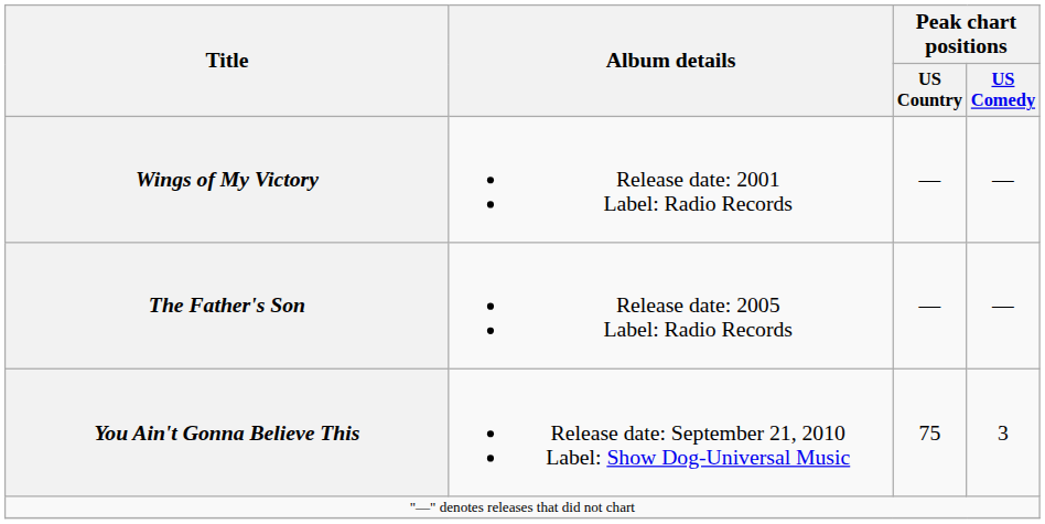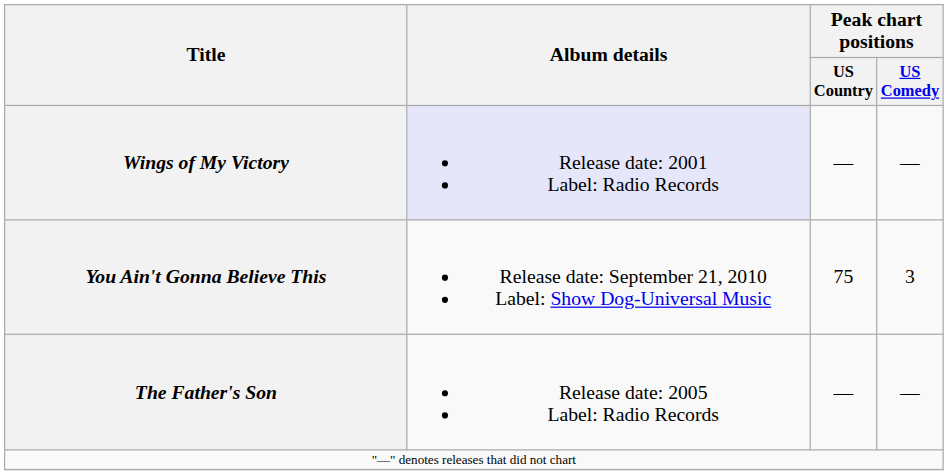 <table class="wikitable plainrowheaders" style="text-align:center;">
 <tr>
 <th rowspan="2" style="width:20em;">Title</th>
 <th rowspan="2" style="width:20em;">Album details</th>
 <th colspan="2">Peak chart<br>positions</th>
 </tr>
 <tr style="font-size:smaller;">
 <th width="45">US Country<br></th>
 <th width="45"><a href='#'>US Comedy</a><br></th>
 </tr>
 <tr>
 <th scope="row"><em>Wings of My Victory</em></th>
-<td><br><ul><li>Release date: 2001</li><li>Label: Radio Records</li></ul></td>
-<td>—</td>
-<td>—</td>
-</tr>
-<tr>
-<th scope="row"><em>The Father's Son</em></th>
-<td><br><ul><li>Release date: 2005</li><li>Label: Radio Records</li></ul></td>
+<td style="background: lavender;"><br><ul><li>Release date: 2001</li><li>Label: Radio Records</li></ul></td>
 <td>—</td>
 <td>—</td>
 </tr>
 <tr>
 <th scope="row"><em>You Ain't Gonna Believe This</em></th>
 <td><br><ul><li>Release date: September 21, 2010</li><li>Label: <a href='#'>Show Dog-Universal Music</a></li></ul></td>
 <td>75</td>
 <td>3</td>
 </tr>
 <tr>
+<th scope="row"><em>The Father's Son</em></th>
+<td><br><ul><li>Release date: 2005</li><li>Label: Radio Records</li></ul></td>
+<td>—</td>
+<td>—</td>
+</tr>
+<tr>
 <td colspan="4" style="font-size:8pt">"—" denotes releases that did not chart</td>
 </tr>
 <tr>
 </tr>
 </table>
